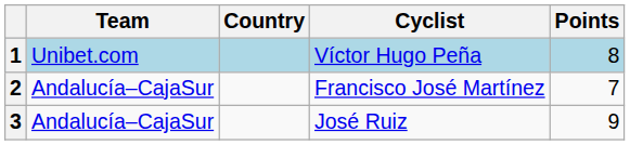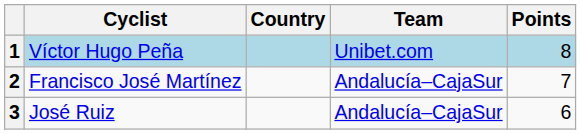 <table class="wikitable">
 <tr>
 <th></th>
+<th>Cyclist</th>
+<th>Country</th>
 <th>Team</th>
-<th>Country</th>
-<th>Cyclist</th>
 <th>Points</th>
 </tr>
 <tr bgcolor=lightblue>
 <th>1</th>
+<td><a href='#'>Víctor Hugo Peña</a></td>
+<td></td>
 <td><a href='#'>Unibet.com</a></td>
-<td></td>
-<td><a href='#'>Víctor Hugo Peña</a></td>
 <td align="right">8</td>
 </tr>
 <tr>
 <th>2</th>
+<td><a href='#'>Francisco José Martínez</a></td>
+<td></td>
 <td><a href='#'>Andalucía–CajaSur</a></td>
-<td></td>
-<td><a href='#'>Francisco José Martínez</a></td>
 <td align="right">7</td>
 </tr>
 <tr>
 <th>3</th>
+<td><a href='#'>José Ruiz</a></td>
+<td></td>
 <td><a href='#'>Andalucía–CajaSur</a></td>
-<td></td>
-<td><a href='#'>José Ruiz</a></td>
-<td align="right">9</td>
+<td align="right">6</td>
 </tr>
 </table>
